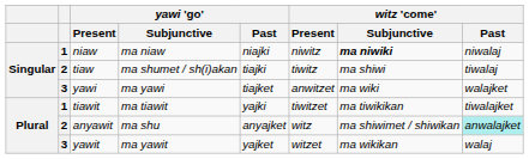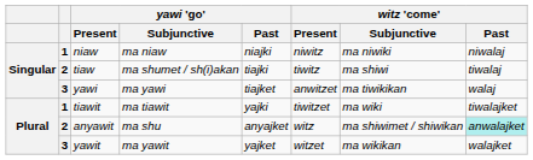 <table class="wikitable" style="margin: 1em auto 1em auto">
 <tr>
 <th></th>
 <th></th>
 <th colspan=3 align="center"><em>yawi</em> 'go'</th>
 <th colspan=3 align="center"><em>witz</em> 'come'</th>
 </tr>
 <tr>
 <th align="center"></th>
 <th align="center"></th>
 <th align="center">Present</th>
 <th align="center">Subjunctive</th>
 <th align="center">Past</th>
 <th align="center">Present</th>
 <th align="center">Subjunctive</th>
 <th align="center">Past</th>
 </tr>
 <tr>
 <th rowspan=3>Singular</th>
 <th>1</th>
 <td><em>niaw</em></td>
 <td><em>ma niaw</em></td>
 <td><em>niajki</em></td>
 <td><em>niwitz</em></td>
-<td><strong><em>ma niwiki</em></strong></td>
+<td><em>ma niwiki</em></td>
 <td><em>niwalaj</em></td>
 </tr>
 <tr>
 <th>2</th>
 <td><em>tiaw</em></td>
 <td><em>ma shumet / sh(i)akan</em></td>
 <td><em>tiajki</em></td>
 <td><em>tiwitz</em></td>
 <td><em>ma shiwi</em></td>
 <td><em>tiwalaj</em></td>
 </tr>
 <tr>
 <th>3</th>
 <td><em>yawi</em></td>
 <td><em>ma yawi</em></td>
 <td><em>tiajket</em></td>
 <td><em>anwitzet</em></td>
-<td><em>ma wiki</em></td>
-<td><em>walajket</em></td>
+<td><em>ma tiwikikan</em></td>
+<td><em>walaj</em></td>
 </tr>
 <tr>
 <th rowspan=3>Plural</th>
 <th>1</th>
 <td><em>tiawit</em></td>
 <td><em>ma tiawit</em></td>
 <td><em>yajki</em></td>
 <td><em>tiwitzet</em></td>
-<td><em>ma tiwikikan</em></td>
+<td><em>ma wiki</em></td>
 <td><em>tiwalajket</em></td>
 </tr>
 <tr>
 <th>2</th>
 <td><em>anyawit</em></td>
 <td><em>ma shu</em></td>
 <td><em>anyajket</em></td>
 <td><em>witz</em></td>
 <td><em>ma shiwimet / shiwikan</em></td>
 <td style="background: paleturquoise;"><em>anwalajket</em></td>
 </tr>
 <tr>
 <th>3</th>
 <td><em>yawit</em></td>
 <td><em>ma yawit</em></td>
 <td><em>yajket</em></td>
 <td><em>witzet</em></td>
 <td><em>ma wikikan</em></td>
-<td><em>walaj</em></td>
+<td><em>walajket</em></td>
 </tr>
 </table>
